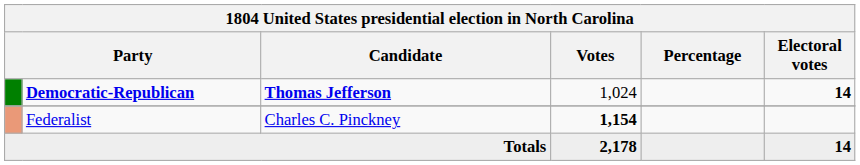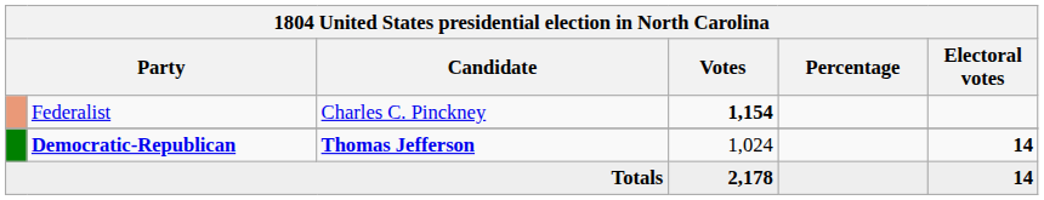 <table class="wikitable" style="font-size: 95%;">
 <tr>
 <th colspan="6">1804 United States presidential election in North Carolina</th>
 </tr>
 <tr>
 <th colspan="2" style="width: 15em">Party</th>
 <th style="width: 17em">Candidate</th>
 <th style="width: 5em">Votes</th>
 <th style="width: 7em">Percentage</th>
 <th style="width: 5em">Electoral votes</th>
 </tr>
 <tr>
+<th style="background-color:#EA9978; width: 3px"></th>
+<td style="width: 130px"><a href='#'>Federalist</a></td>
+<td><a href='#'>Charles C. Pinckney</a></td>
+<td align="right"><strong>1,154</strong></td>
+<td align="right"></td>
+<td align="right"></td>
+</tr>
+<tr>
+</tr>
+<tr>
 <th style="background-color:#008000; width: 3px"></th>
 <td style="width: 130px"><strong><a href='#'>Democratic-Republican</a></strong></td>
 <td><strong><a href='#'>Thomas Jefferson</a></strong></td>
 <td align="right">1,024</td>
 <td align="right"></td>
 <td align="right"><strong>14</strong></td>
-</tr>
-<tr>
-</tr>
-<tr>
-<th style="background-color:#EA9978; width: 3px"></th>
-<td style="width: 130px"><a href='#'>Federalist</a></td>
-<td><a href='#'>Charles C. Pinckney</a></td>
-<td align="right"><strong>1,154</strong></td>
-<td align="right"></td>
-<td align="right"></td>
 </tr>
 <tr bgcolor="#EEEEEE">
 <td colspan="3" align="right"><strong>Totals</strong></td>
 <td align="right"><strong>2,178</strong></td>
 <td align="right"></td>
 <td align="right"><strong>14</strong></td>
 </tr>
 </table>
